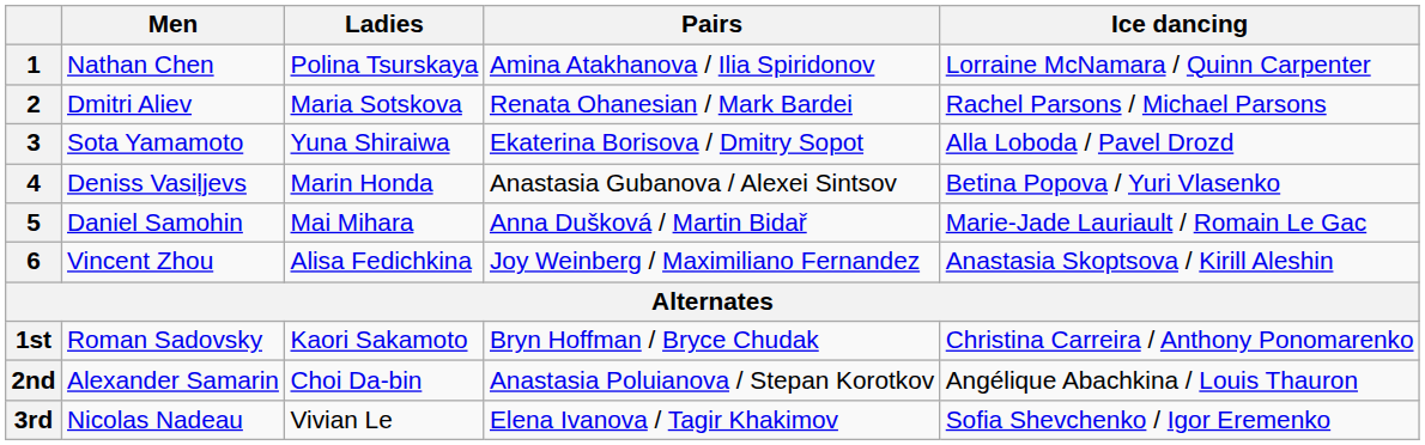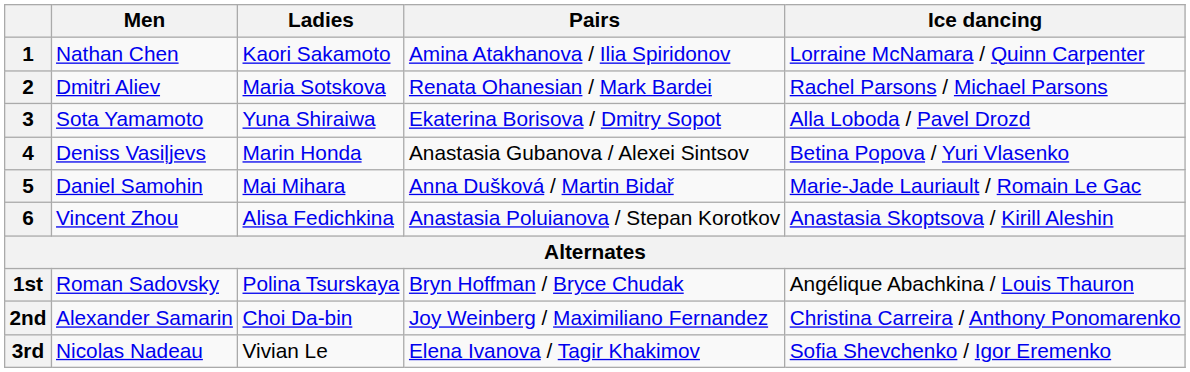 <table class="wikitable">
 <tr>
 <th></th>
 <th>Men</th>
 <th>Ladies</th>
 <th>Pairs</th>
 <th>Ice dancing</th>
 </tr>
 <tr>
 <th>1</th>
 <td> <a href='#'>Nathan Chen</a></td>
-<td> <a href='#'>Polina Tsurskaya</a></td>
+<td> <a href='#'>Kaori Sakamoto</a></td>
 <td> <a href='#'>Amina Atakhanova</a> / <a href='#'>Ilia Spiridonov</a></td>
 <td> <a href='#'>Lorraine McNamara</a> / <a href='#'>Quinn Carpenter</a></td>
 </tr>
 <tr>
 <th>2</th>
 <td> <a href='#'>Dmitri Aliev</a></td>
 <td> <a href='#'>Maria Sotskova</a></td>
 <td> <a href='#'>Renata Ohanesian</a> / <a href='#'>Mark Bardei</a></td>
 <td> <a href='#'>Rachel Parsons</a> / <a href='#'>Michael Parsons</a></td>
 </tr>
 <tr>
 <th>3</th>
 <td> <a href='#'>Sota Yamamoto</a></td>
 <td> <a href='#'>Yuna Shiraiwa</a></td>
 <td> <a href='#'>Ekaterina Borisova</a> / <a href='#'>Dmitry Sopot</a></td>
 <td> <a href='#'>Alla Loboda</a> / <a href='#'>Pavel Drozd</a></td>
 </tr>
 <tr>
 <th>4</th>
 <td> <a href='#'>Deniss Vasiļjevs</a></td>
 <td> <a href='#'>Marin Honda</a></td>
 <td> Anastasia Gubanova / Alexei Sintsov</td>
 <td> <a href='#'>Betina Popova</a> / <a href='#'>Yuri Vlasenko</a></td>
 </tr>
 <tr>
 <th>5</th>
 <td> <a href='#'>Daniel Samohin</a></td>
 <td> <a href='#'>Mai Mihara</a></td>
 <td> <a href='#'>Anna Dušková</a> / <a href='#'>Martin Bidař</a></td>
 <td> <a href='#'>Marie-Jade Lauriault</a> / <a href='#'>Romain Le Gac</a></td>
 </tr>
 <tr>
 <th>6</th>
 <td> <a href='#'>Vincent Zhou</a></td>
 <td> <a href='#'>Alisa Fedichkina</a></td>
-<td> <a href='#'>Joy Weinberg</a> / <a href='#'>Maximiliano Fernandez</a></td>
+<td> <a href='#'>Anastasia Poluianova</a> / Stepan Korotkov</td>
 <td> <a href='#'>Anastasia Skoptsova</a> / <a href='#'>Kirill Aleshin</a></td>
 </tr>
 <tr>
 <th colspan=5 align=center>Alternates</th>
 </tr>
 <tr>
 <th>1st</th>
 <td> <a href='#'>Roman Sadovsky</a></td>
-<td> <a href='#'>Kaori Sakamoto</a></td>
+<td> <a href='#'>Polina Tsurskaya</a></td>
 <td> <a href='#'>Bryn Hoffman</a> / <a href='#'>Bryce Chudak</a></td>
-<td> <a href='#'>Christina Carreira</a> / <a href='#'>Anthony Ponomarenko</a></td>
+<td> Angélique Abachkina / <a href='#'>Louis Thauron</a></td>
 </tr>
 <tr>
 <th>2nd</th>
 <td> <a href='#'>Alexander Samarin</a></td>
 <td> <a href='#'>Choi Da-bin</a></td>
-<td> <a href='#'>Anastasia Poluianova</a> / Stepan Korotkov</td>
-<td> Angélique Abachkina / <a href='#'>Louis Thauron</a></td>
+<td> <a href='#'>Joy Weinberg</a> / <a href='#'>Maximiliano Fernandez</a></td>
+<td> <a href='#'>Christina Carreira</a> / <a href='#'>Anthony Ponomarenko</a></td>
 </tr>
 <tr>
 <th>3rd</th>
 <td> <a href='#'>Nicolas Nadeau</a></td>
 <td> Vivian Le</td>
 <td> <a href='#'>Elena Ivanova</a> / <a href='#'>Tagir Khakimov</a></td>
 <td> <a href='#'>Sofia Shevchenko</a> / <a href='#'>Igor Eremenko</a></td>
 </tr>
 </table>
